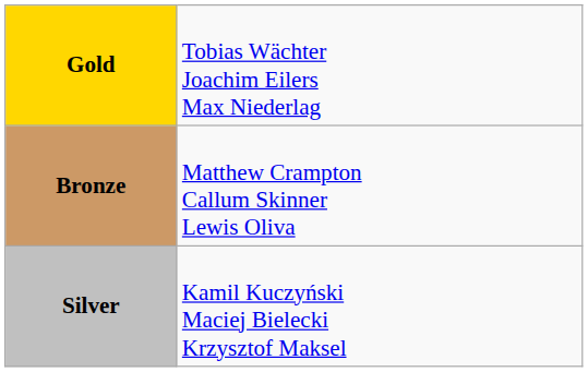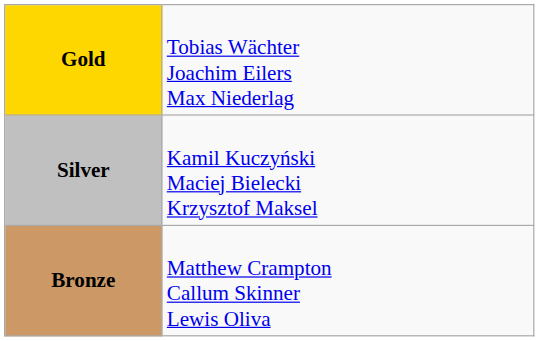 <table class="wikitable" style=" text-align:center; font-size:110%;" width="35%">
 <tr>
 <td rowspan="1" bgcolor="gold"><strong>Gold</strong></td>
 <td align=left><br><a href='#'>Tobias Wächter</a><br> <a href='#'>Joachim Eilers</a><br><a href='#'>Max Niederlag</a></td>
 </tr>
 <tr>
+<td rowspan="1" bgcolor="silver"><strong>Silver</strong></td>
+<td align=left><br><a href='#'>Kamil Kuczyński</a><br> <a href='#'>Maciej Bielecki</a><br><a href='#'>Krzysztof Maksel</a></td>
+</tr>
+<tr>
 <td rowspan="1" bgcolor="#cc9966"><strong>Bronze</strong></td>
 <td align=left><br><a href='#'>Matthew Crampton</a><br> <a href='#'>Callum Skinner</a><br><a href='#'>Lewis Oliva</a></td>
 </tr>
-<tr>
-<td rowspan="1" bgcolor="silver"><strong>Silver</strong></td>
-<td align=left><br><a href='#'>Kamil Kuczyński</a><br> <a href='#'>Maciej Bielecki</a><br><a href='#'>Krzysztof Maksel</a></td>
-</tr>
 </table>
